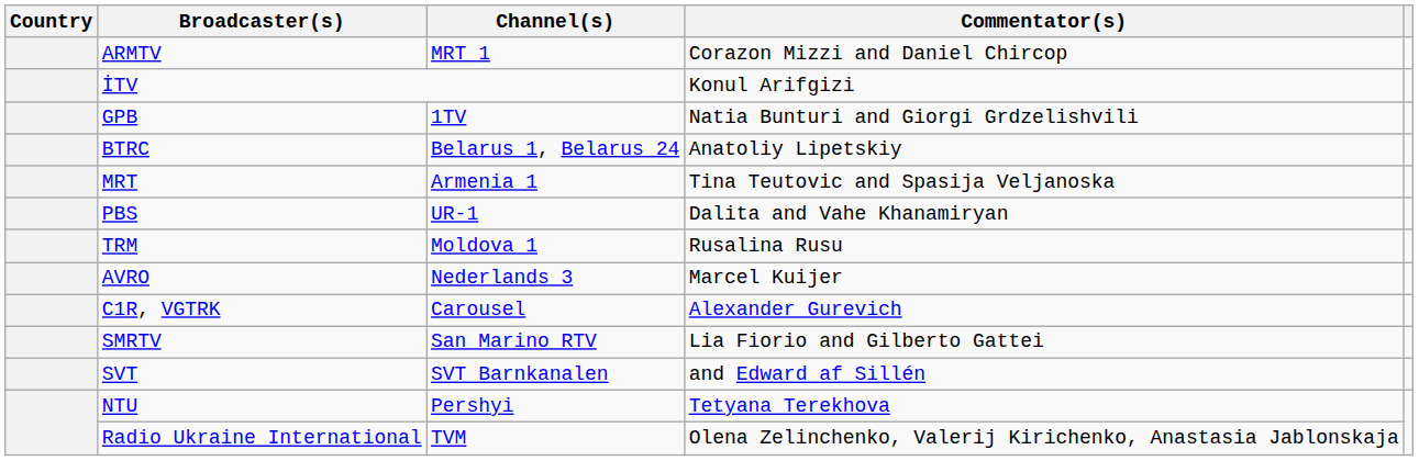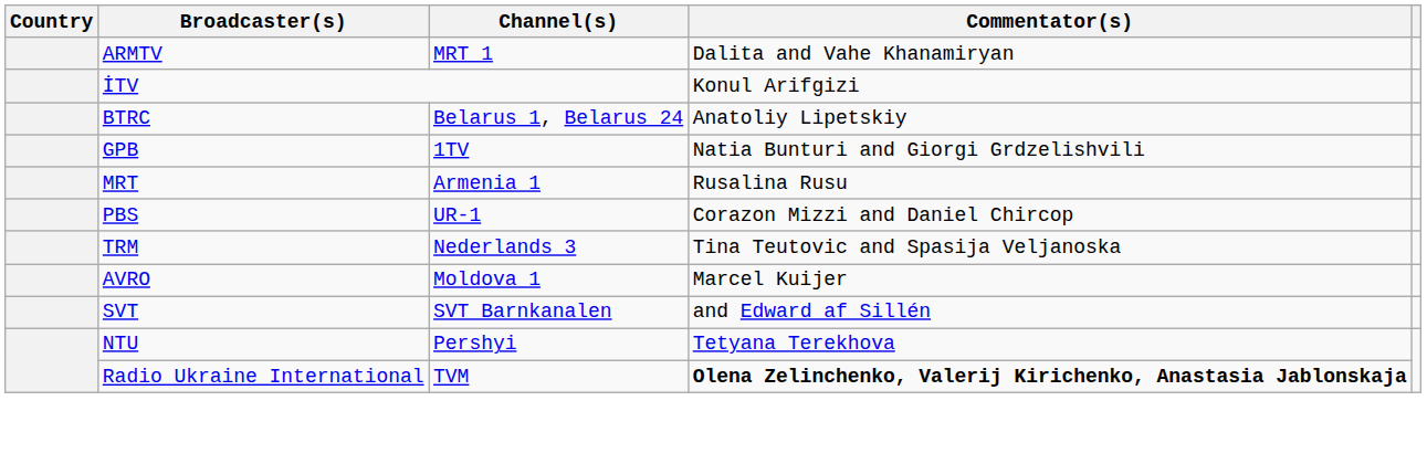 <table class="wikitable plainrowheaders">
 <tr>
 <th scope="col">Country</th>
 <th scope="col">Broadcaster(s)</th>
 <th>Channel(s)</th>
 <th scope="col">Commentator(s)</th>
 <th scope="col"></th>
 </tr>
 <tr>
 <th scope="row"></th>
 <td><a href='#'>ARMTV</a></td>
 <td><a href='#'>MRT 1</a></td>
-<td>Corazon Mizzi and Daniel Chircop</td>
+<td>Dalita and Vahe Khanamiryan</td>
 <td></td>
 </tr>
 <tr>
 <th scope="row"></th>
 <td colspan="2"><a href='#'>İTV</a></td>
 <td>Konul Arifgizi</td>
+<td></td>
+</tr>
+<tr>
+<th scope="row"></th>
+<td><a href='#'>BTRC</a></td>
+<td><a href='#'>Belarus 1</a>, <a href='#'>Belarus 24</a></td>
+<td>Anatoliy Lipetskiy</td>
 <td></td>
 </tr>
 <tr>
 <th scope="row"></th>
 <td><a href='#'>GPB</a></td>
 <td><a href='#'>1TV</a></td>
 <td>Natia Bunturi and Giorgi Grdzelishvili</td>
 <td></td>
 </tr>
 <tr>
 <th scope="row"></th>
-<td><a href='#'>BTRC</a></td>
-<td><a href='#'>Belarus 1</a>, <a href='#'>Belarus 24</a></td>
-<td>Anatoliy Lipetskiy</td>
-<td></td>
-</tr>
-<tr>
-<th scope="row"></th>
 <td><a href='#'>MRT</a></td>
 <td><a href='#'>Armenia 1</a></td>
-<td>Tina Teutovic and Spasija Veljanoska</td>
+<td>Rusalina Rusu</td>
 <td></td>
 </tr>
 <tr>
 <th scope="row"></th>
 <td><a href='#'>PBS</a></td>
 <td><a href='#'>UR-1</a></td>
-<td>Dalita and Vahe Khanamiryan</td>
+<td>Corazon Mizzi and Daniel Chircop</td>
 <td></td>
 </tr>
 <tr>
 <th scope="row"></th>
 <td><a href='#'>TRM</a></td>
-<td><a href='#'>Moldova 1</a></td>
-<td>Rusalina Rusu</td>
+<td><a href='#'>Nederlands 3</a></td>
+<td>Tina Teutovic and Spasija Veljanoska</td>
 <td></td>
 </tr>
 <tr>
 <th scope="row"></th>
 <td><a href='#'>AVRO</a></td>
-<td><a href='#'>Nederlands 3</a></td>
+<td><a href='#'>Moldova 1</a></td>
 <td>Marcel Kuijer</td>
-<td></td>
-</tr>
-<tr>
-<th scope="row"></th>
-<td><a href='#'>C1R</a>, <a href='#'>VGTRK</a></td>
-<td><a href='#'>Carousel</a></td>
-<td><a href='#'>Alexander Gurevich</a></td>
-<td></td>
-</tr>
-<tr>
-<th scope="row"></th>
-<td><a href='#'>SMRTV</a></td>
-<td><a href='#'>San Marino RTV</a></td>
-<td>Lia Fiorio and Gilberto Gattei</td>
 <td></td>
 </tr>
 <tr>
 <th scope="row"></th>
 <td><a href='#'>SVT</a></td>
 <td><a href='#'>SVT Barnkanalen</a></td>
 <td> and <a href='#'>Edward af Sillén</a></td>
 <td></td>
 </tr>
 <tr>
 <th scope="row" rowspan="2"></th>
 <td><a href='#'>NTU</a></td>
 <td><a href='#'>Pershyi</a></td>
 <td><a href='#'>Tetyana Terekhova</a></td>
 <td rowspan="2"></td>
 </tr>
 <tr>
 <td><a href='#'>Radio Ukraine International</a></td>
 <td><a href='#'>TVM</a></td>
-<td>Olena Zelinchenko, Valerij Kirichenko, Anastasia Jablonskaja</td>
+<td><strong>Olena Zelinchenko, Valerij Kirichenko, Anastasia Jablonskaja</strong></td>
 </tr>
 </table>
